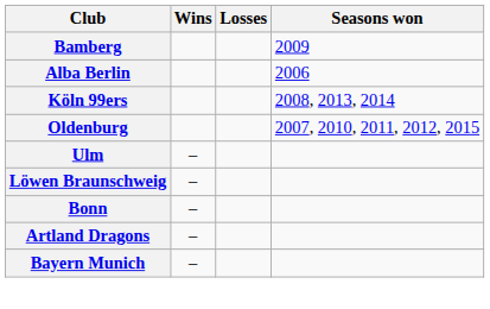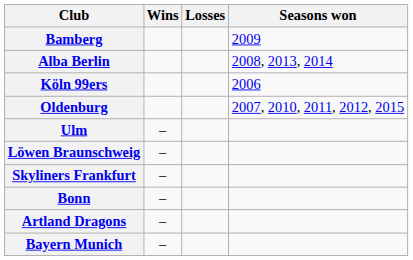 <table class="wikitable sortable plainrowheaders" style="text-align:left">
 <tr>
 <th scope="col">Club</th>
 <th scope="col">Wins</th>
 <th scope="col">Losses</th>
 <th scope="col">Seasons won</th>
 </tr>
 <tr>
 <th scope="row"><a href='#'> Bamberg</a></th>
 <td align="center"></td>
 <td align="center"></td>
 <td><a href='#'>2009</a></td>
 </tr>
 <tr>
 <th scope="row"><a href='#'>Alba Berlin</a></th>
 <td align="center"></td>
 <td align="center"></td>
-<td><a href='#'>2006</a></td>
+<td><a href='#'>2008</a>, <a href='#'>2013</a>, <a href='#'>2014</a></td>
 </tr>
 <tr>
 <th scope="row"><a href='#'>Köln 99ers</a></th>
 <td align="center"></td>
 <td align="center"></td>
-<td><a href='#'>2008</a>, <a href='#'>2013</a>, <a href='#'>2014</a></td>
+<td><a href='#'>2006</a></td>
 </tr>
 <tr>
 <th scope="row"><a href='#'> Oldenburg</a></th>
 <td align="center"></td>
 <td align="center"></td>
 <td><a href='#'>2007</a>, <a href='#'>2010</a>, <a href='#'>2011</a>, <a href='#'>2012</a>, <a href='#'>2015</a></td>
 </tr>
 <tr>
 <th scope="row"><a href='#'> Ulm</a></th>
 <td align="center">–</td>
 <td align="center"></td>
 <td align="center"></td>
 </tr>
 <tr>
 <th scope="row"><a href='#'>Löwen Braunschweig</a></th>
+<td align="center">–</td>
+<td align="center"></td>
+<td align="center"></td>
+</tr>
+<tr>
+<th scope="row"><a href='#'>Skyliners Frankfurt</a></th>
 <td align="center">–</td>
 <td align="center"></td>
 <td align="center"></td>
 </tr>
 <tr>
 <th scope="row"><a href='#'>Bonn</a></th>
 <td align="center">–</td>
 <td align="center"></td>
 <td align="center"></td>
 </tr>
 <tr>
 <th scope="row"><a href='#'>Artland Dragons</a></th>
 <td align="center">–</td>
 <td align="center"></td>
 <td align="center"></td>
 </tr>
 <tr>
 <th scope="row"><a href='#'>Bayern Munich</a></th>
 <td align="center">–</td>
 <td align="center"></td>
 <td align="center"></td>
 </tr>
 </table>
